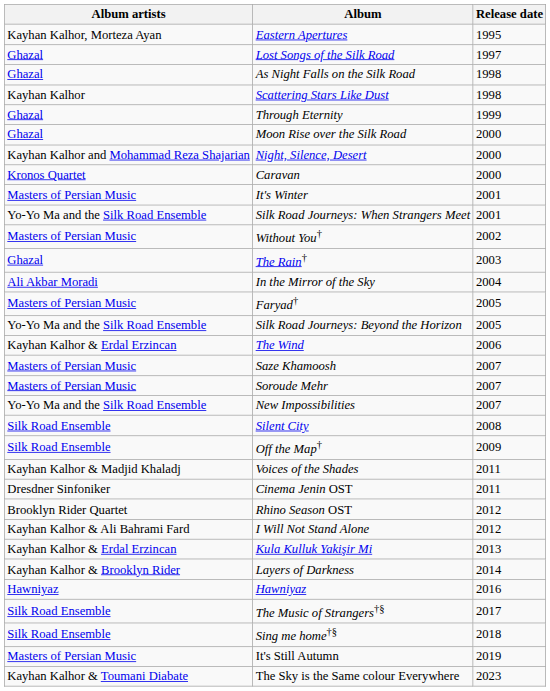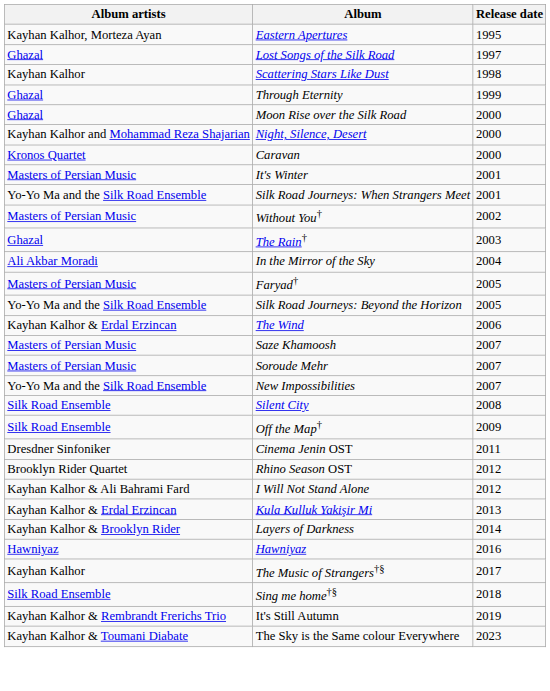 <table class="wikitable sortable">
 <tr>
 <th>Album artists</th>
 <th>Album</th>
 <th>Release date</th>
 </tr>
 <tr>
 <td>Kayhan Kalhor, Morteza Ayan</td>
 <td><em><a href='#'>Eastern Apertures</a></em></td>
 <td>1995</td>
 </tr>
 <tr>
 <td><a href='#'>Ghazal</a></td>
 <td><em><a href='#'>Lost Songs of the Silk Road</a></em></td>
 <td>1997</td>
-</tr>
-<tr>
-<td><a href='#'>Ghazal</a></td>
-<td><em>As Night Falls on the Silk Road</em></td>
-<td>1998</td>
 </tr>
 <tr>
 <td>Kayhan Kalhor</td>
 <td><em><a href='#'>Scattering Stars Like Dust</a></em></td>
 <td>1998</td>
 </tr>
 <tr>
 <td><a href='#'>Ghazal</a></td>
 <td><em>Through Eternity</em></td>
 <td>1999</td>
 </tr>
 <tr>
 <td><a href='#'>Ghazal</a></td>
 <td><em>Moon Rise over the Silk Road</em></td>
 <td>2000</td>
 </tr>
 <tr>
 <td>Kayhan Kalhor and <a href='#'>Mohammad Reza Shajarian</a></td>
 <td><em><a href='#'>Night, Silence, Desert</a></em></td>
 <td>2000</td>
 </tr>
 <tr>
 <td><a href='#'>Kronos Quartet</a></td>
 <td><em>Caravan</em></td>
 <td>2000</td>
 </tr>
 <tr>
 <td><a href='#'>Masters of Persian Music</a></td>
 <td><em>It's Winter</em></td>
 <td>2001</td>
 </tr>
 <tr>
 <td>Yo-Yo Ma and the <a href='#'>Silk Road Ensemble</a></td>
 <td><em>Silk Road Journeys: When Strangers Meet</em></td>
 <td>2001</td>
 </tr>
 <tr>
 <td><a href='#'>Masters of Persian Music</a></td>
 <td><em>Without You</em><sup>†</sup></td>
 <td>2002</td>
 </tr>
 <tr>
 <td><a href='#'>Ghazal</a></td>
 <td><em><a href='#'>The Rain</a></em><sup>†</sup></td>
 <td>2003</td>
 </tr>
 <tr>
 <td><a href='#'>Ali Akbar Moradi</a></td>
 <td><em>In the Mirror of the Sky</em></td>
 <td>2004</td>
 </tr>
 <tr>
 <td><a href='#'>Masters of Persian Music</a></td>
 <td><em>Faryad</em><sup>†</sup></td>
 <td>2005</td>
 </tr>
 <tr>
 <td>Yo-Yo Ma and the <a href='#'>Silk Road Ensemble</a></td>
 <td><em>Silk Road Journeys: Beyond the Horizon</em></td>
 <td>2005</td>
 </tr>
 <tr>
 <td>Kayhan Kalhor & <a href='#'>Erdal Erzincan</a></td>
 <td><em><a href='#'>The Wind</a></em></td>
 <td>2006</td>
 </tr>
 <tr>
 <td><a href='#'>Masters of Persian Music</a></td>
 <td><em>Saze Khamoosh</em></td>
 <td>2007</td>
 </tr>
 <tr>
 <td><a href='#'>Masters of Persian Music</a></td>
 <td><em>Soroude Mehr</em></td>
 <td>2007</td>
 </tr>
 <tr>
 <td>Yo-Yo Ma and the <a href='#'>Silk Road Ensemble</a></td>
 <td><em>New Impossibilities</em></td>
 <td>2007</td>
 </tr>
 <tr>
 <td><a href='#'>Silk Road Ensemble</a></td>
 <td><em><a href='#'>Silent City</a></em></td>
 <td>2008</td>
 </tr>
 <tr>
 <td><a href='#'>Silk Road Ensemble</a></td>
 <td><em>Off the Map</em><sup>†</sup></td>
 <td>2009</td>
 </tr>
 <tr>
-<td>Kayhan Kalhor & Madjid Khaladj</td>
-<td><em>Voices of the Shades</em></td>
-<td>2011</td>
-</tr>
-<tr>
 <td>Dresdner Sinfoniker</td>
 <td><em>Cinema Jenin</em> OST</td>
 <td>2011</td>
 </tr>
 <tr>
 <td>Brooklyn Rider Quartet</td>
 <td><em>Rhino Season</em> OST</td>
 <td>2012</td>
 </tr>
 <tr>
 <td>Kayhan Kalhor & Ali Bahrami Fard</td>
 <td><em>I Will Not Stand Alone</em></td>
 <td>2012</td>
 </tr>
 <tr>
 <td>Kayhan Kalhor & <a href='#'>Erdal Erzincan</a></td>
 <td><em><a href='#'>Kula Kulluk Yakişir Mi</a></em></td>
 <td>2013</td>
 </tr>
 <tr>
 <td>Kayhan Kalhor & <a href='#'>Brooklyn Rider</a></td>
 <td><em>Layers of Darkness</em></td>
 <td>2014</td>
 </tr>
 <tr>
 <td><a href='#'>Hawniyaz</a></td>
 <td><em><a href='#'>Hawniyaz</a></em></td>
 <td>2016</td>
 </tr>
 <tr>
-<td><a href='#'>Silk Road Ensemble</a></td>
+<td>Kayhan Kalhor</td>
 <td><em>The Music of Strangers</em><sup>†§</sup></td>
 <td>2017</td>
 </tr>
 <tr>
 <td><a href='#'>Silk Road Ensemble</a></td>
 <td><em>Sing me home</em><sup>†§</sup></td>
 <td>2018</td>
 </tr>
 <tr>
-<td><a href='#'>Masters of Persian Music</a></td>
+<td>Kayhan Kalhor & <a href='#'>Rembrandt Frerichs Trio</a></td>
 <td>It's Still Autumn</td>
 <td>2019</td>
 </tr>
 <tr>
 <td>Kayhan Kalhor & <a href='#'>Toumani Diabate</a></td>
 <td>The Sky is the Same colour Everywhere</td>
 <td>2023</td>
 </tr>
 </table>
